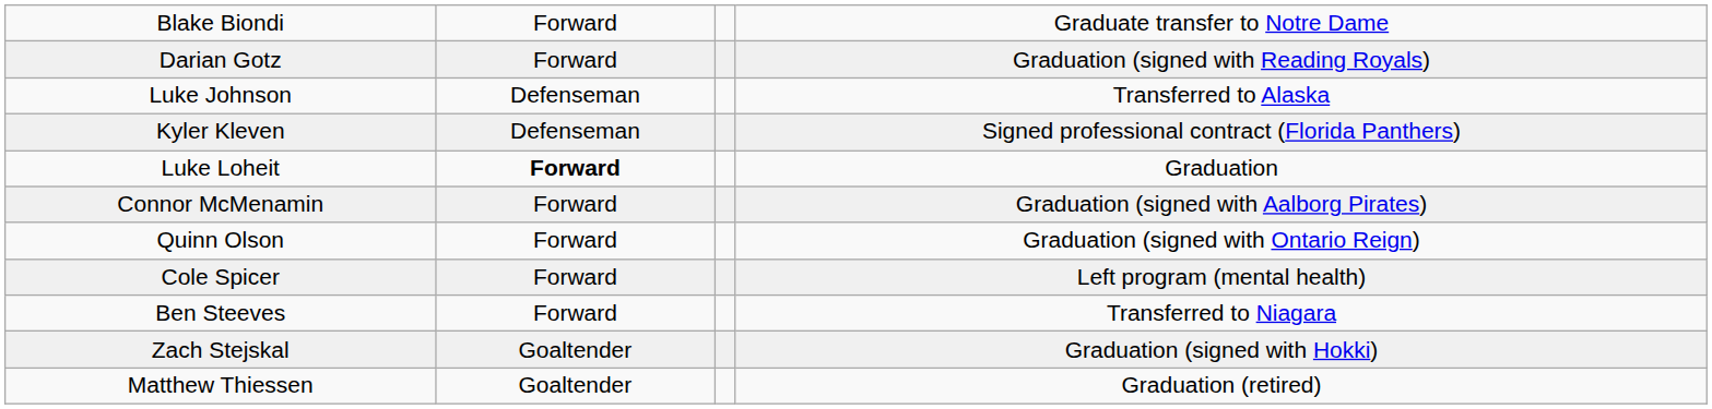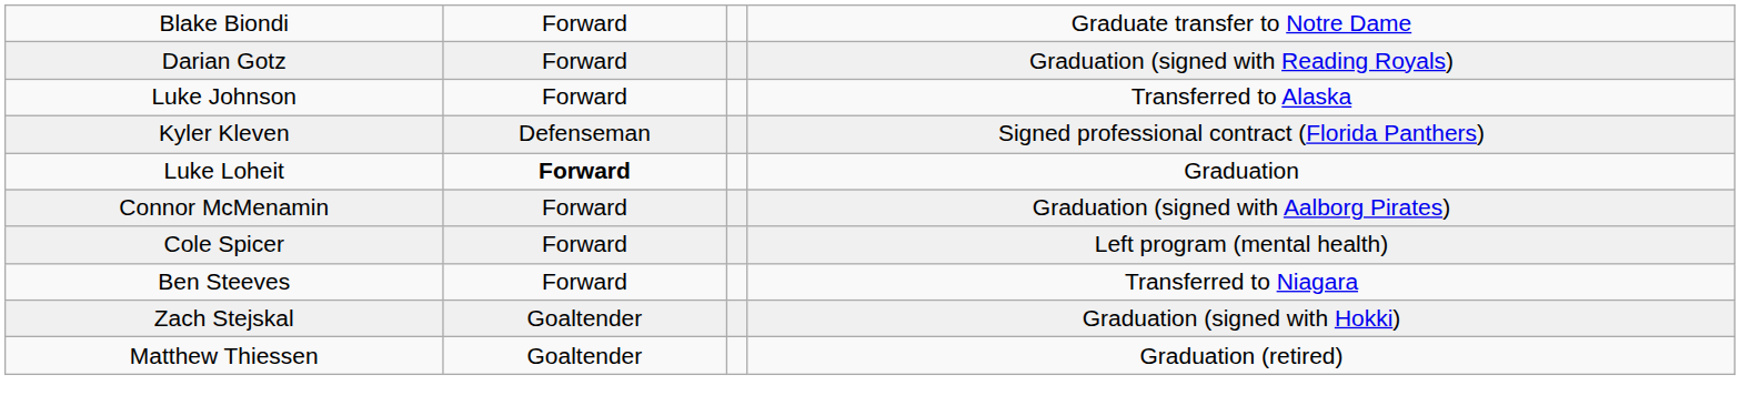 <table class="wikitable" width="60%">
 <tr align="center" bgcolor="">
 <td>Blake Biondi</td>
 <td>Forward</td>
 <td></td>
 <td>Graduate transfer to <a href='#'>Notre Dame</a></td>
 </tr>
 <tr align="center" bgcolor="f0f0f0">
 <td>Darian Gotz</td>
 <td>Forward</td>
 <td></td>
 <td>Graduation (signed with <a href='#'>Reading Royals</a>)</td>
 </tr>
 <tr align="center" bgcolor="">
 <td>Luke Johnson</td>
-<td>Defenseman</td>
+<td>Forward</td>
 <td></td>
 <td>Transferred to <a href='#'>Alaska</a></td>
 </tr>
 <tr align="center" bgcolor="f0f0f0">
 <td>Kyler Kleven</td>
 <td>Defenseman</td>
 <td></td>
 <td>Signed professional contract (<a href='#'>Florida Panthers</a>)</td>
 </tr>
 <tr align="center" bgcolor="">
 <td>Luke Loheit</td>
 <td><strong>Forward</strong></td>
 <td></td>
 <td>Graduation</td>
 </tr>
 <tr align="center" bgcolor="f0f0f0">
 <td>Connor McMenamin</td>
 <td>Forward</td>
 <td></td>
 <td>Graduation (signed with <a href='#'>Aalborg Pirates</a>)</td>
-</tr>
-<tr align="center" bgcolor="">
-<td>Quinn Olson</td>
-<td>Forward</td>
-<td></td>
-<td>Graduation (signed with <a href='#'>Ontario Reign</a>)</td>
 </tr>
 <tr align="center" bgcolor="f0f0f0">
 <td>Cole Spicer</td>
 <td>Forward</td>
 <td></td>
 <td>Left program (mental health)</td>
 </tr>
 <tr align="center" bgcolor="">
 <td>Ben Steeves</td>
 <td>Forward</td>
 <td></td>
 <td>Transferred to <a href='#'>Niagara</a></td>
 </tr>
 <tr align="center" bgcolor="f0f0f0">
 <td>Zach Stejskal</td>
 <td>Goaltender</td>
 <td></td>
 <td>Graduation (signed with <a href='#'>Hokki</a>)</td>
 </tr>
 <tr align="center" bgcolor="">
 <td>Matthew Thiessen</td>
 <td>Goaltender</td>
 <td></td>
 <td>Graduation (retired)</td>
 </tr>
 </table>
